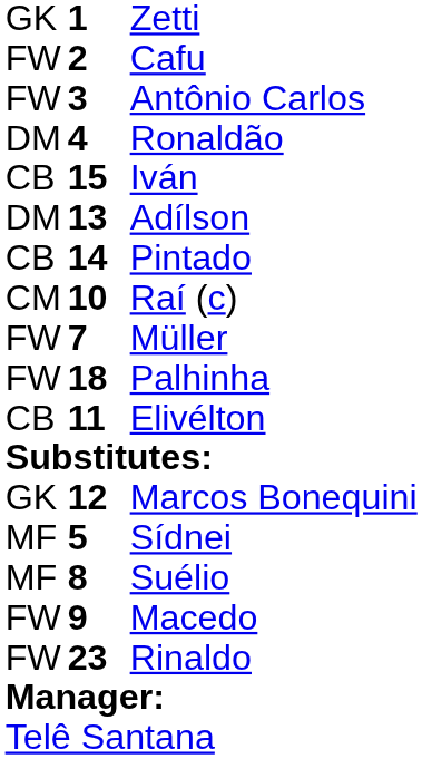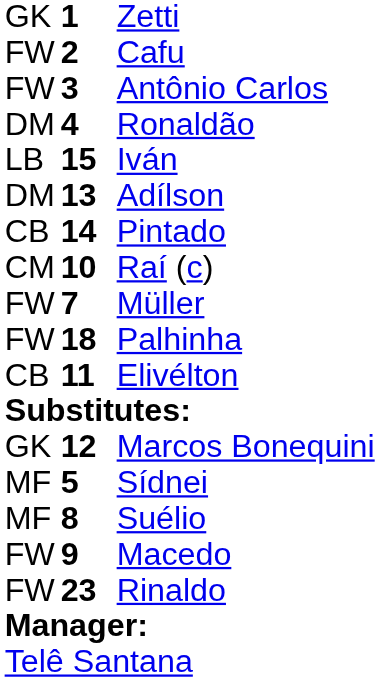 <table cellspacing="0" cellpadding="0" style="font-size:90%; margin:0.2em auto;">
 <tr>
 <th width="25"></th>
 <th width="25"></th>
 </tr>
 <tr>
 <td>GK</td>
 <td><strong>1</strong></td>
 <td> <a href='#'>Zetti</a></td>
 </tr>
 <tr>
 <td>FW</td>
 <td><strong>2</strong></td>
 <td> <a href='#'>Cafu</a></td>
 </tr>
 <tr>
 <td>FW</td>
 <td><strong>3</strong></td>
 <td> <a href='#'>Antônio Carlos</a></td>
 <td></td>
 </tr>
 <tr>
 <td>DM</td>
 <td><strong>4</strong></td>
 <td> <a href='#'>Ronaldão</a></td>
 </tr>
 <tr>
-<td>CB</td>
+<td>LB</td>
 <td><strong>15</strong></td>
 <td> <a href='#'>Iván</a></td>
 </tr>
 <tr>
 <td>DM</td>
 <td><strong>13</strong></td>
 <td> <a href='#'>Adílson</a></td>
 </tr>
 <tr>
 <td>CB</td>
 <td><strong>14</strong></td>
 <td> <a href='#'>Pintado</a></td>
 </tr>
 <tr>
 <td>CM</td>
 <td><strong>10</strong></td>
 <td> <a href='#'>Raí</a> (<a href='#'>c</a>)</td>
 </tr>
 <tr>
 <td>FW</td>
 <td><strong>7</strong></td>
 <td> <a href='#'>Müller</a></td>
 </tr>
 <tr>
 <td>FW</td>
 <td><strong>18</strong></td>
 <td> <a href='#'>Palhinha</a></td>
 <td></td>
 <td></td>
 </tr>
 <tr>
 <td>CB</td>
 <td><strong>11</strong></td>
 <td> <a href='#'>Elivélton</a></td>
 </tr>
 <tr>
 <td colspan=3><strong>Substitutes:</strong></td>
 </tr>
 <tr>
 <td>GK</td>
 <td><strong>12</strong></td>
 <td> <a href='#'>Marcos Bonequini</a></td>
 </tr>
 <tr>
 <td>MF</td>
 <td><strong>5</strong></td>
 <td> <a href='#'>Sídnei</a></td>
 </tr>
 <tr>
 <td>MF</td>
 <td><strong>8</strong></td>
 <td> <a href='#'>Suélio</a></td>
 </tr>
 <tr>
 <td>FW</td>
 <td><strong>9</strong></td>
 <td> <a href='#'>Macedo</a></td>
 <td></td>
 <td></td>
 </tr>
 <tr>
 <td>FW</td>
 <td><strong>23</strong></td>
 <td> <a href='#'>Rinaldo</a></td>
 </tr>
 <tr>
 <td colspan=3><strong>Manager:</strong></td>
 </tr>
 <tr>
 <td colspan=4> <a href='#'>Telê Santana</a></td>
 </tr>
 </table>
